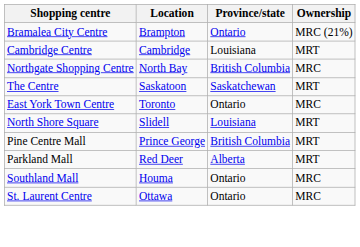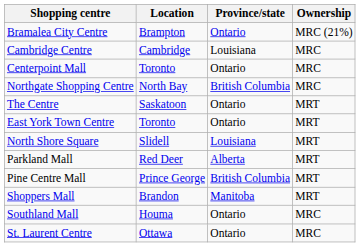 <table class="wikitable">
 <tr>
 <th>Shopping centre</th>
 <th>Location</th>
 <th>Province/state</th>
 <th>Ownership</th>
 </tr>
 <tr>
 <td><a href='#'>Bramalea City Centre</a></td>
 <td><a href='#'>Brampton</a></td>
 <td><a href='#'>Ontario</a></td>
 <td>MRC (21%)</td>
 </tr>
 <tr>
 <td><a href='#'>Cambridge Centre</a></td>
 <td><a href='#'>Cambridge</a></td>
 <td>Louisiana</td>
-<td>MRT</td>
+<td>MRC</td>
+</tr>
+<tr>
+<td><a href='#'>Centerpoint Mall</a></td>
+<td><a href='#'>Toronto</a></td>
+<td>Ontario</td>
+<td>MRC</td>
 </tr>
 <tr>
 <td><a href='#'>Northgate Shopping Centre</a></td>
 <td><a href='#'>North Bay</a></td>
 <td><a href='#'>British Columbia</a></td>
 <td>MRC</td>
 </tr>
 <tr>
 <td><a href='#'>The Centre</a></td>
 <td><a href='#'>Saskatoon</a></td>
-<td><a href='#'>Saskatchewan</a></td>
+<td>Ontario</td>
 <td>MRT</td>
 </tr>
 <tr>
 <td><a href='#'>East York Town Centre</a></td>
 <td><a href='#'>Toronto</a></td>
 <td>Ontario</td>
-<td>MRC</td>
+<td>MRT</td>
 </tr>
 <tr>
 <td><a href='#'>North Shore Square</a></td>
 <td><a href='#'>Slidell</a></td>
 <td><a href='#'>Louisiana</a></td>
+<td>MRT</td>
+</tr>
+<tr>
+<td>Parkland Mall</td>
+<td><a href='#'>Red Deer</a></td>
+<td><a href='#'>Alberta</a></td>
 <td>MRT</td>
 </tr>
 <tr>
 <td>Pine Centre Mall</td>
 <td><a href='#'>Prince George</a></td>
 <td><a href='#'>British Columbia</a></td>
 <td>MRT</td>
 </tr>
 <tr>
-<td>Parkland Mall</td>
-<td><a href='#'>Red Deer</a></td>
-<td><a href='#'>Alberta</a></td>
+<td><a href='#'>Shoppers Mall</a></td>
+<td><a href='#'>Brandon</a></td>
+<td><a href='#'>Manitoba</a></td>
 <td>MRT</td>
 </tr>
 <tr>
 <td><a href='#'>Southland Mall</a></td>
 <td><a href='#'>Houma</a></td>
 <td>Ontario</td>
 <td>MRC</td>
 </tr>
 <tr>
 <td><a href='#'>St. Laurent Centre</a></td>
 <td><a href='#'>Ottawa</a></td>
 <td>Ontario</td>
 <td>MRC</td>
 </tr>
 </table>
